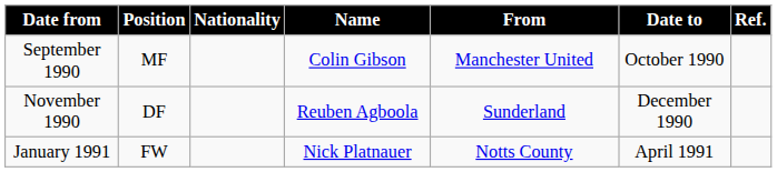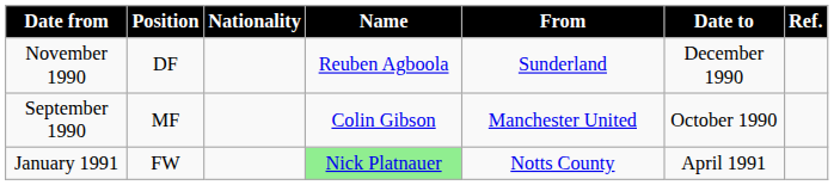 <table class="wikitable" style="text-align:center; font-size:90%; ">
 <tr>
 <th style="background:#000000; color:white; width:100px;">Date from</th>
 <th style="background:#000000; color:white; width:50px;">Position</th>
 <th style="background:#000000; color:white; width:50px;">Nationality</th>
 <th style="background:#000000; color:white; width:150px;">Name</th>
 <th style="background:#000000; color:white; width:200px;">From</th>
 <th style="background:#000000; color:white; width:100px;">Date to</th>
 <th style="background:#000000; color:white; width:25px;">Ref.</th>
 </tr>
 <tr>
+<td>November 1990</td>
+<td>DF</td>
+<td></td>
+<td><a href='#'>Reuben Agboola</a></td>
+<td><a href='#'>Sunderland</a></td>
+<td>December 1990</td>
+<td></td>
+</tr>
+<tr>
 <td>September 1990</td>
 <td>MF</td>
 <td></td>
 <td><a href='#'>Colin Gibson</a></td>
 <td><a href='#'>Manchester United</a></td>
 <td>October 1990</td>
 <td></td>
 </tr>
 <tr>
-<td>November 1990</td>
-<td>DF</td>
-<td></td>
-<td><a href='#'>Reuben Agboola</a></td>
-<td><a href='#'>Sunderland</a></td>
-<td>December 1990</td>
-<td></td>
-</tr>
-<tr>
 <td>January 1991</td>
 <td>FW</td>
 <td></td>
-<td><a href='#'>Nick Platnauer</a></td>
+<td style="background: lightgreen;"><a href='#'>Nick Platnauer</a></td>
 <td><a href='#'>Notts County</a></td>
 <td>April 1991</td>
 <td></td>
 </tr>
 </table>
